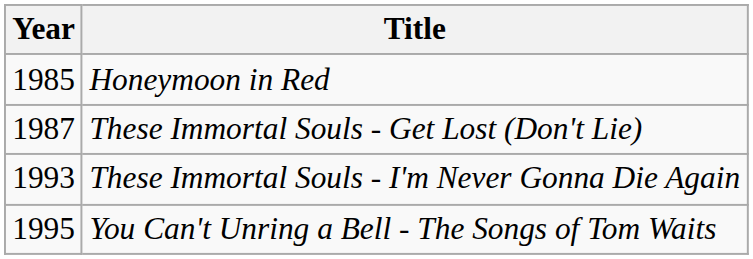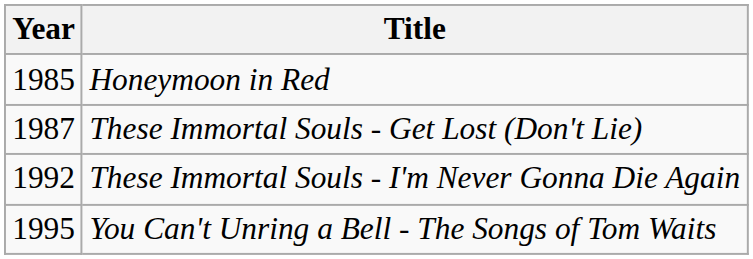 <table class="wikitable">
 <tr>
 <th rowspan="1">Year</th>
 <th rowspan="1">Title</th>
 </tr>
 <tr>
 <td>1985</td>
 <td><em>Honeymoon in Red</em></td>
 </tr>
 <tr>
 <td>1987</td>
 <td><em>These Immortal Souls - Get Lost (Don't Lie)</em></td>
 </tr>
 <tr>
-<td>1993</td>
+<td>1992</td>
 <td><em>These Immortal Souls - I'm Never Gonna Die Again</em></td>
 </tr>
 <tr>
 <td>1995</td>
 <td><em>You Can't Unring a Bell - The Songs of Tom Waits</em></td>
 </tr>
 </table>
